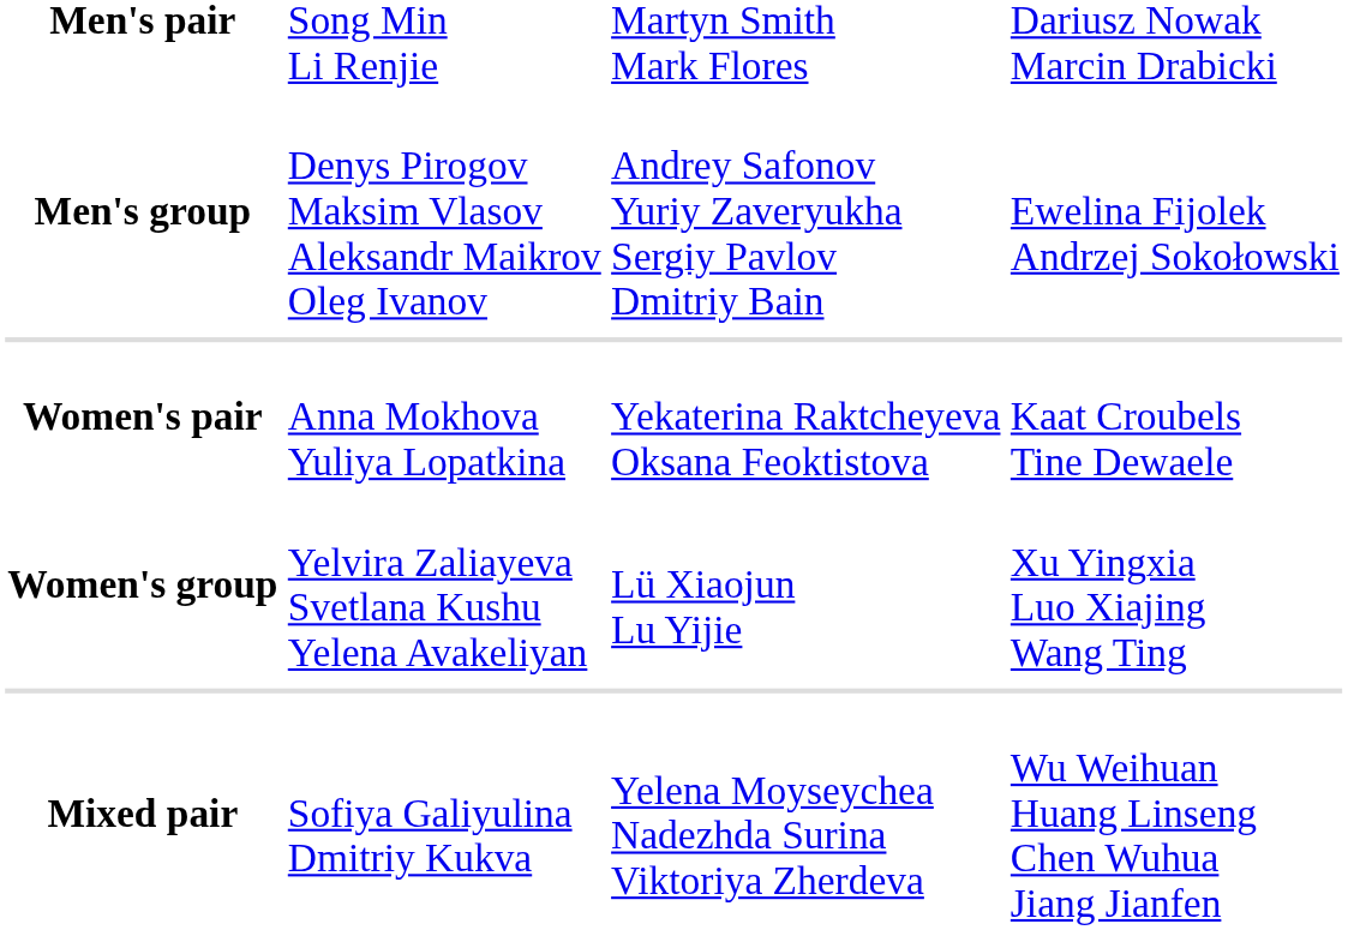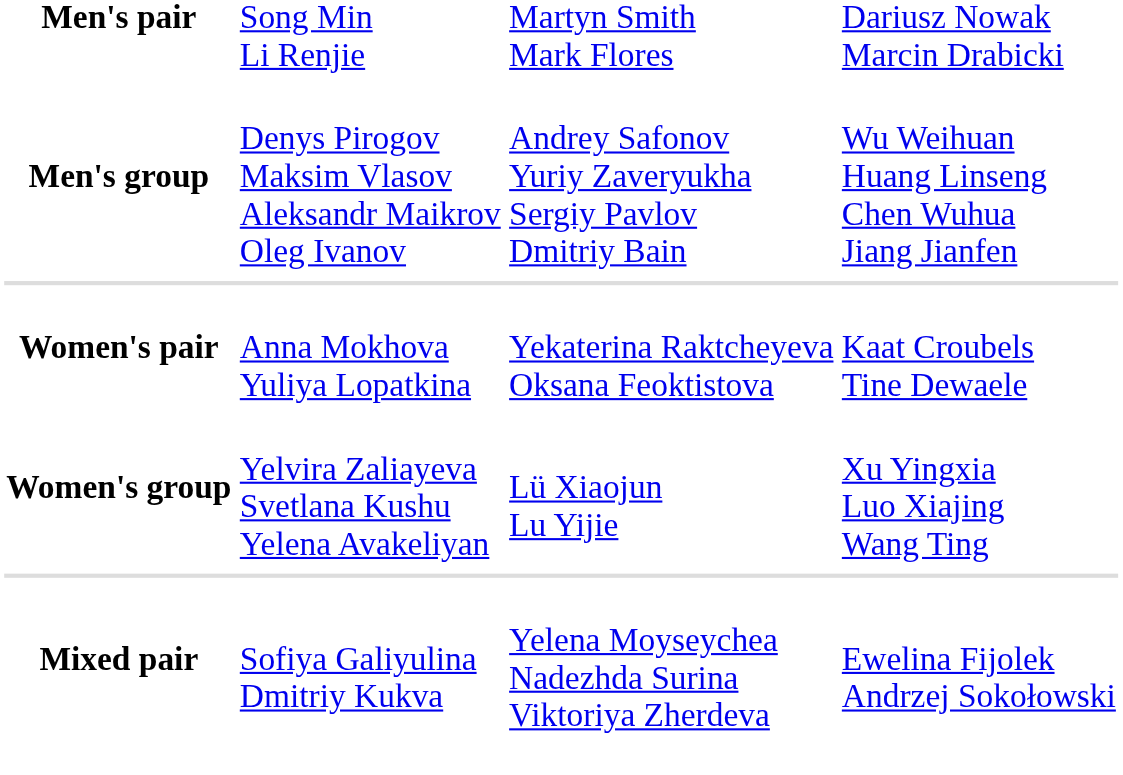 <table>
 <tr>
 <th scope="row">Men's pair</th>
 <td><br><a href='#'>Song Min</a><br><a href='#'>Li Renjie</a></td>
 <td><br><a href='#'>Martyn Smith</a><br><a href='#'>Mark Flores</a></td>
 <td><br><a href='#'>Dariusz Nowak</a><br><a href='#'>Marcin Drabicki</a></td>
 </tr>
 <tr>
 <th scope="row">Men's group</th>
 <td><br><a href='#'>Denys Pirogov</a><br><a href='#'>Maksim Vlasov</a><br><a href='#'>Aleksandr Maikrov</a><br><a href='#'>Oleg Ivanov</a></td>
 <td><br><a href='#'>Andrey Safonov</a><br><a href='#'>Yuriy Zaveryukha</a><br><a href='#'>Sergiy Pavlov</a><br><a href='#'>Dmitriy Bain</a></td>
-<td><br><a href='#'>Ewelina Fijolek</a><br><a href='#'>Andrzej Sokołowski</a></td>
+<td><br><a href='#'>Wu Weihuan</a><br><a href='#'>Huang Linseng</a><br><a href='#'>Chen Wuhua</a><br><a href='#'>Jiang Jianfen</a></td>
 </tr>
 <tr>
 </tr>
 <tr bgcolor=#DDDDDD>
 <td colspan=4></td>
 </tr>
 <tr>
 <th scope="row">Women's pair</th>
 <td><br><a href='#'>Anna Mokhova</a><br><a href='#'>Yuliya Lopatkina</a></td>
 <td><br><a href='#'>Yekaterina Raktcheyeva</a><br><a href='#'>Oksana Feoktistova</a></td>
 <td><br><a href='#'>Kaat Croubels</a><br><a href='#'>Tine Dewaele</a></td>
 </tr>
 <tr>
 <th scope="row">Women's group</th>
 <td><br><a href='#'>Yelvira Zaliayeva</a><br><a href='#'>Svetlana Kushu</a><br><a href='#'>Yelena Avakeliyan</a></td>
 <td><br><a href='#'>Lü Xiaojun</a><br><a href='#'>Lu Yijie</a></td>
 <td><br><a href='#'>Xu Yingxia</a><br><a href='#'>Luo Xiajing</a><br><a href='#'>Wang Ting</a></td>
 </tr>
 <tr>
 </tr>
 <tr bgcolor=#DDDDDD>
 <td colspan=4></td>
 </tr>
 <tr>
 <th scope="row">Mixed pair</th>
 <td><br><a href='#'>Sofiya Galiyulina</a><br><a href='#'>Dmitriy Kukva</a></td>
 <td><br><a href='#'>Yelena Moyseychea</a><br><a href='#'>Nadezhda Surina</a><br><a href='#'>Viktoriya Zherdeva</a></td>
-<td><br><a href='#'>Wu Weihuan</a><br><a href='#'>Huang Linseng</a><br><a href='#'>Chen Wuhua</a><br><a href='#'>Jiang Jianfen</a></td>
+<td><br><a href='#'>Ewelina Fijolek</a><br><a href='#'>Andrzej Sokołowski</a></td>
 </tr>
 </table>
